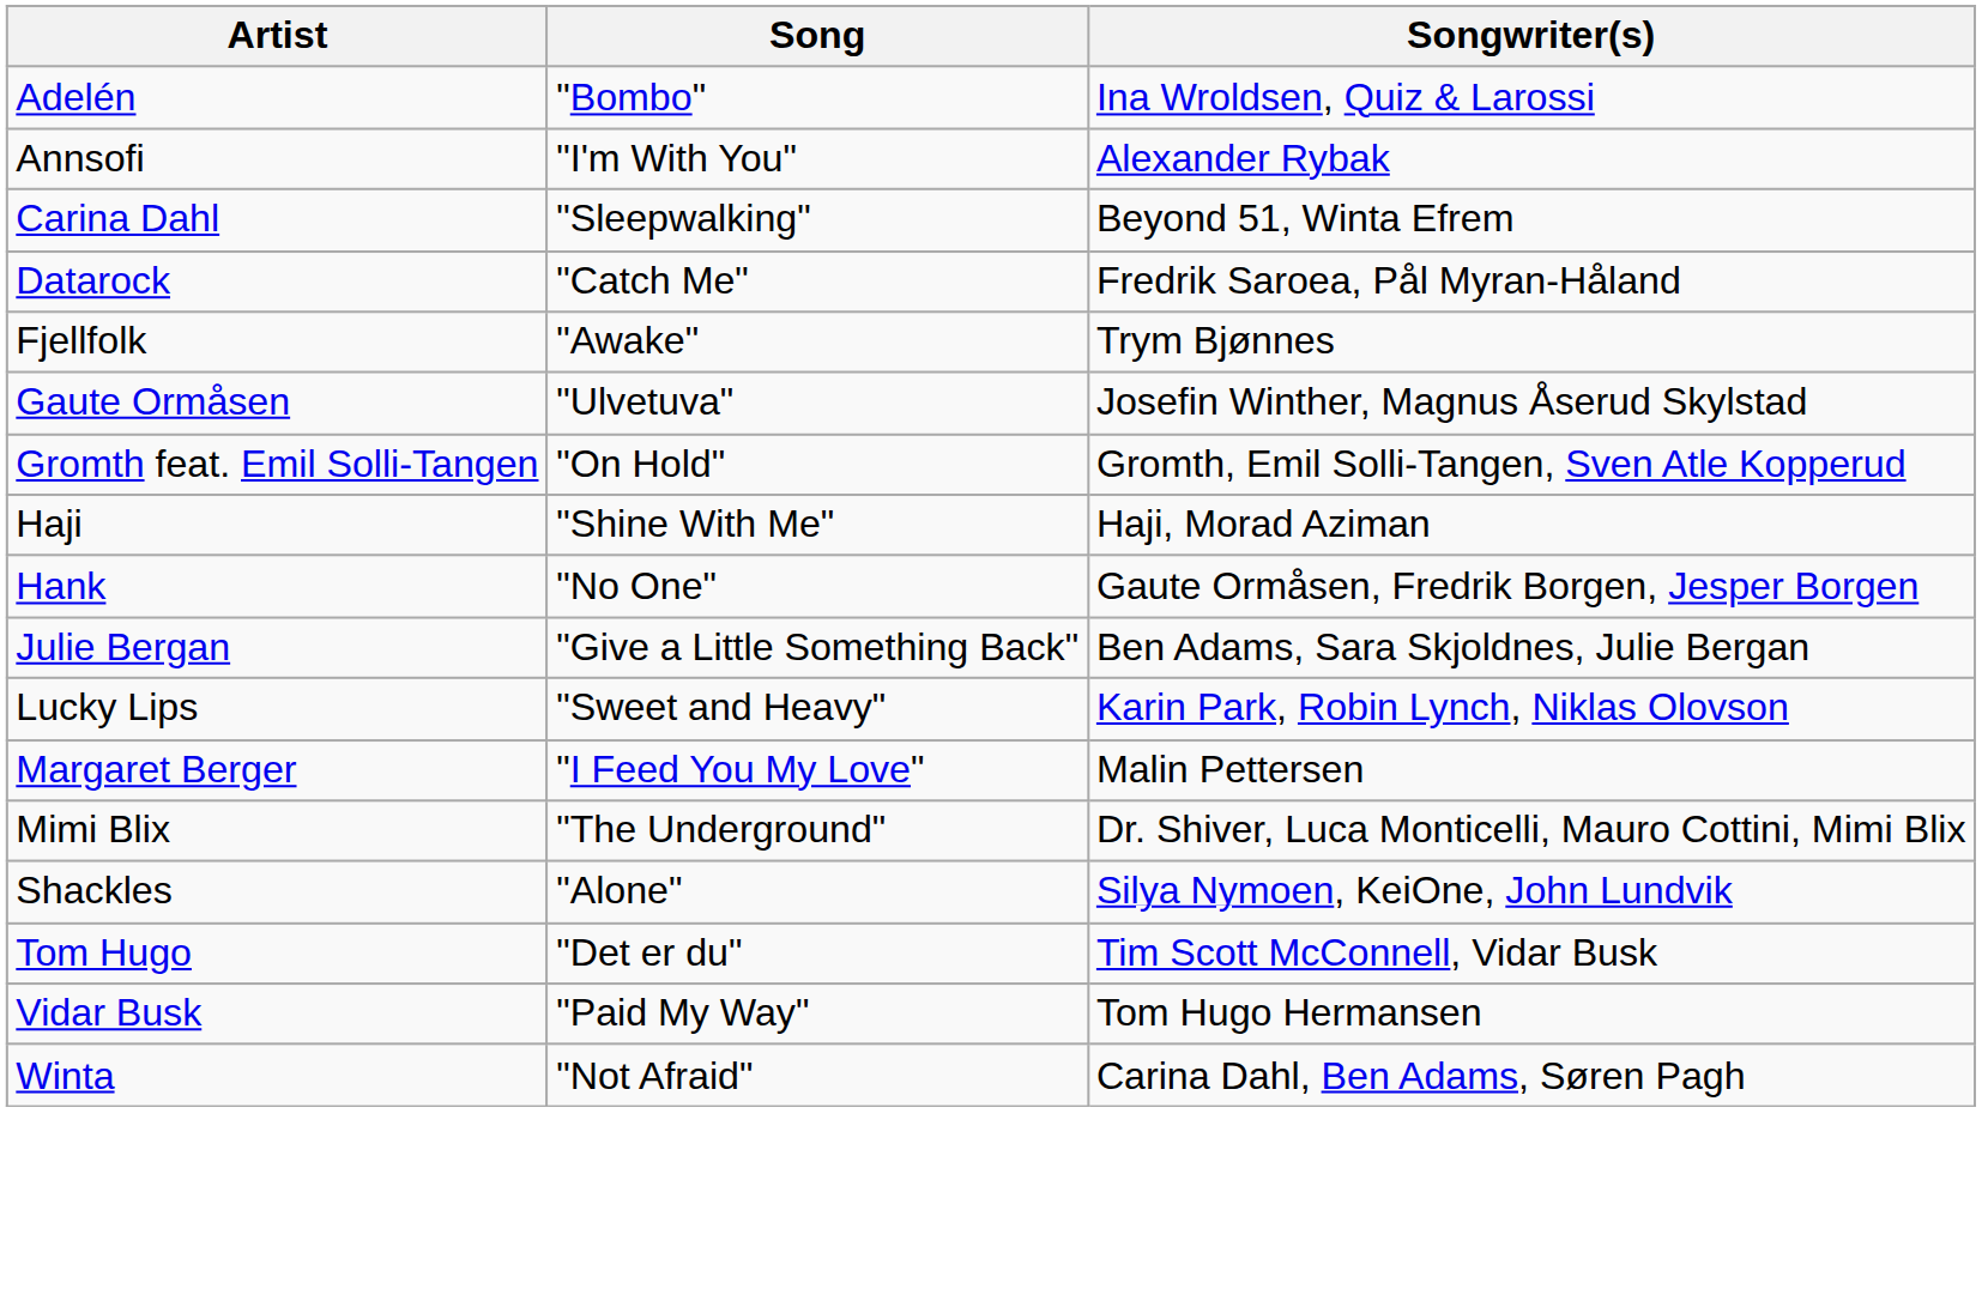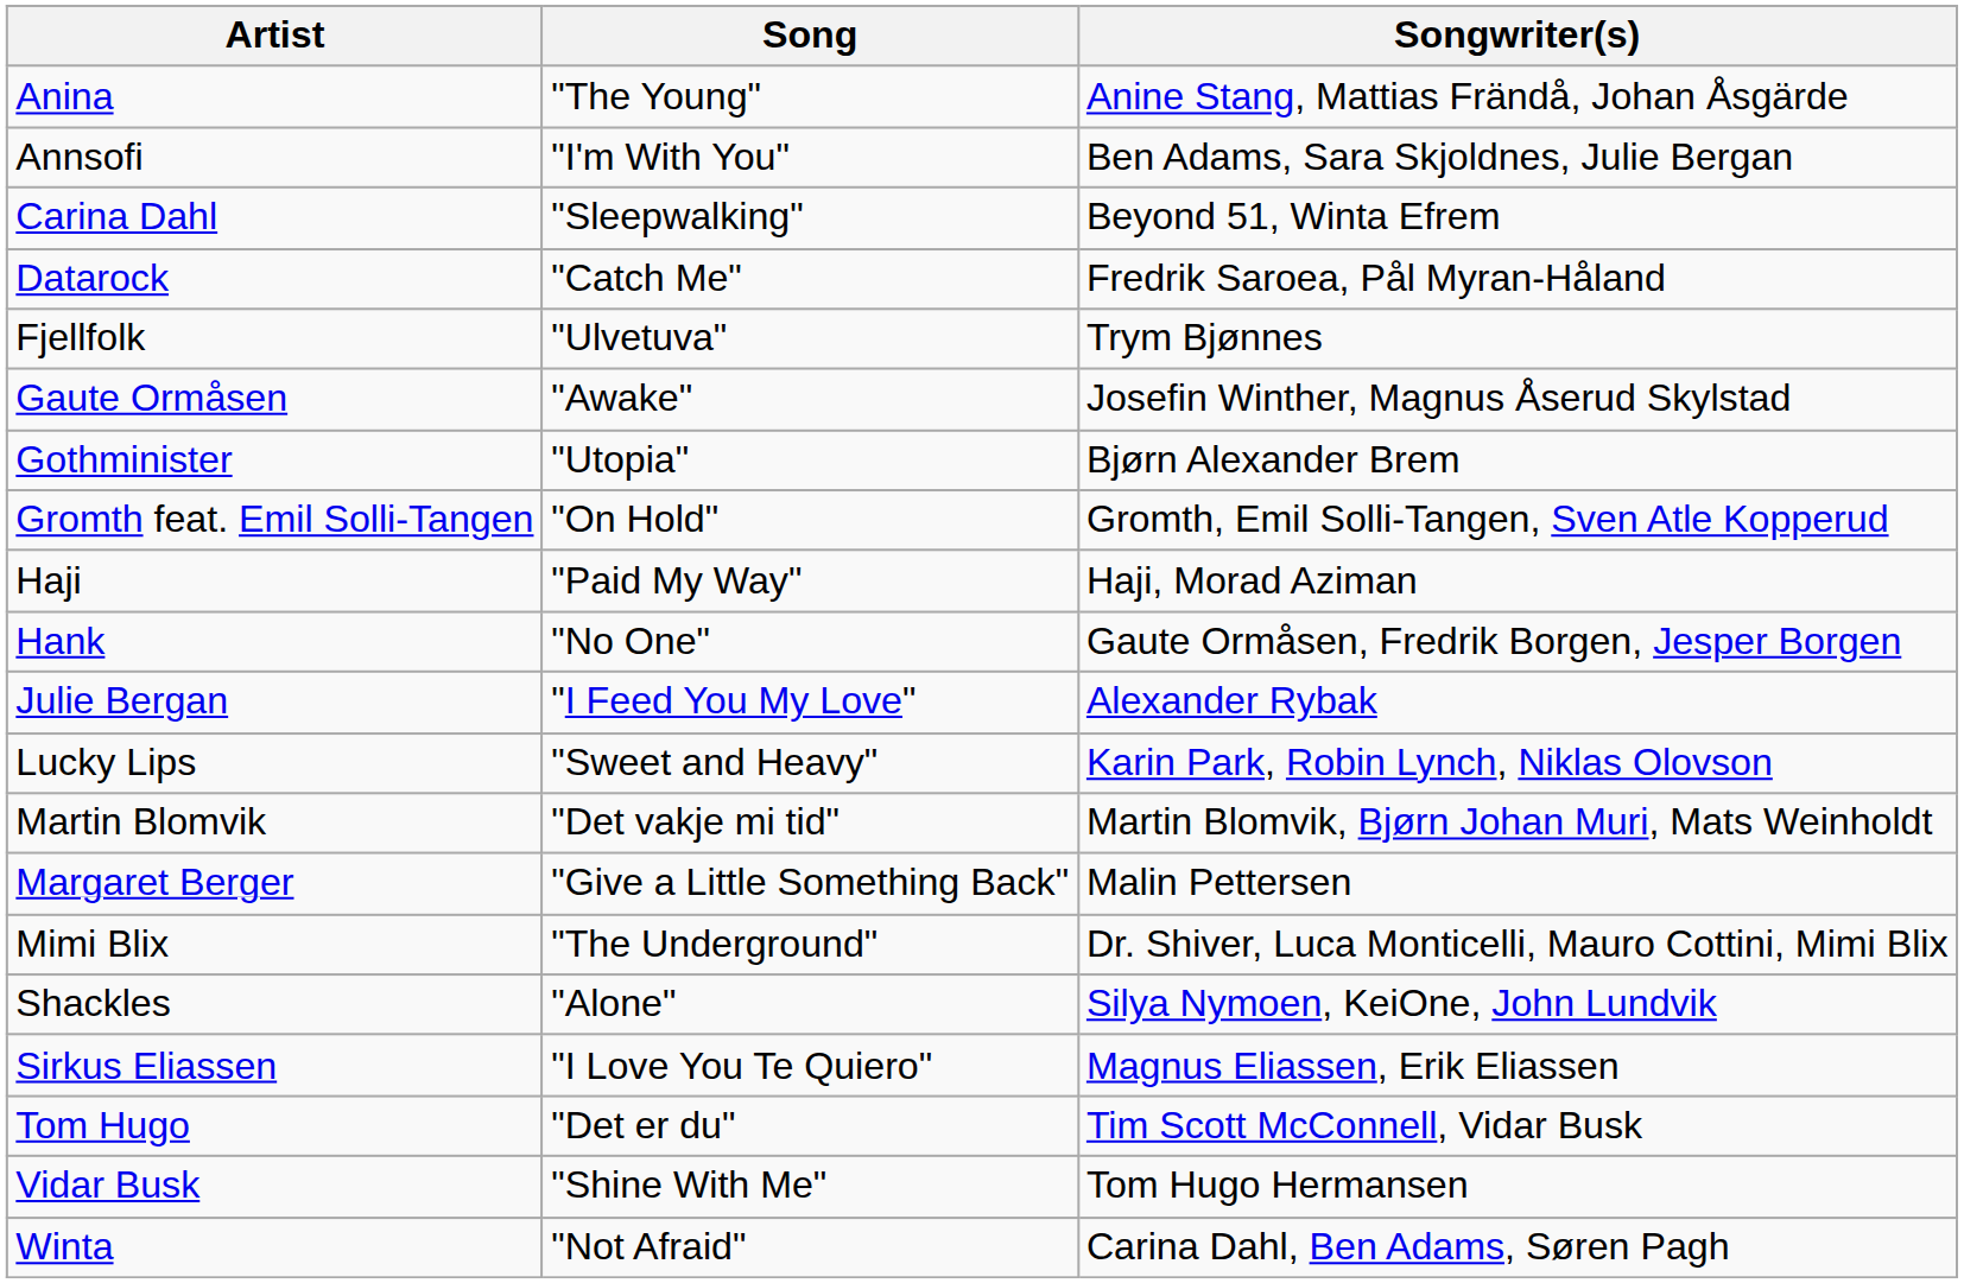 <table class="sortable wikitable" style="margin: 1em auto 1em auto; text-align:left">
 <tr>
 <th>Artist</th>
 <th>Song</th>
 <th>Songwriter(s)</th>
 </tr>
 <tr>
-<td><a href='#'>Adelén</a></td>
-<td>"<a href='#'>Bombo</a>"</td>
-<td><a href='#'>Ina Wroldsen</a>, <a href='#'>Quiz & Larossi</a></td>
+<td><a href='#'>Anina</a></td>
+<td>"The Young"</td>
+<td><a href='#'>Anine Stang</a>, Mattias Frändå, Johan Åsgärde</td>
 </tr>
 <tr>
 <td>Annsofi</td>
 <td>"I'm With You"</td>
-<td><a href='#'>Alexander Rybak</a></td>
+<td>Ben Adams, Sara Skjoldnes, Julie Bergan</td>
 </tr>
 <tr>
 <td><a href='#'>Carina Dahl</a></td>
 <td>"Sleepwalking"</td>
 <td>Beyond 51, Winta Efrem</td>
 </tr>
 <tr>
 <td><a href='#'>Datarock</a></td>
 <td>"Catch Me"</td>
 <td>Fredrik Saroea, Pål Myran-Håland</td>
 </tr>
 <tr>
 <td>Fjellfolk</td>
-<td>"Awake"</td>
+<td>"Ulvetuva"</td>
 <td>Trym Bjønnes</td>
 </tr>
 <tr>
 <td><a href='#'>Gaute Ormåsen</a></td>
-<td>"Ulvetuva"</td>
+<td>"Awake"</td>
 <td>Josefin Winther, Magnus Åserud Skylstad</td>
+</tr>
+<tr>
+<td><a href='#'>Gothminister</a></td>
+<td>"Utopia"</td>
+<td>Bjørn Alexander Brem</td>
 </tr>
 <tr>
 <td><a href='#'>Gromth</a> feat. <a href='#'>Emil Solli-Tangen</a></td>
 <td>"On Hold"</td>
 <td>Gromth, Emil Solli-Tangen, <a href='#'>Sven Atle Kopperud</a></td>
 </tr>
 <tr>
 <td>Haji</td>
-<td>"Shine With Me"</td>
+<td>"Paid My Way"</td>
 <td>Haji, Morad Aziman</td>
 </tr>
 <tr>
 <td><a href='#'>Hank</a></td>
 <td>"No One"</td>
 <td>Gaute Ormåsen, Fredrik Borgen, <a href='#'>Jesper Borgen</a></td>
 </tr>
 <tr>
 <td><a href='#'>Julie Bergan</a></td>
-<td>"Give a Little Something Back"</td>
-<td>Ben Adams, Sara Skjoldnes, Julie Bergan</td>
+<td>"<a href='#'>I Feed You My Love</a>"</td>
+<td><a href='#'>Alexander Rybak</a></td>
 </tr>
 <tr>
 <td>Lucky Lips</td>
 <td>"Sweet and Heavy"</td>
 <td><a href='#'>Karin Park</a>, <a href='#'>Robin Lynch</a>, <a href='#'>Niklas Olovson</a></td>
 </tr>
 <tr>
+<td>Martin Blomvik</td>
+<td>"Det vakje mi tid"</td>
+<td>Martin Blomvik, <a href='#'>Bjørn Johan Muri</a>, Mats Weinholdt</td>
+</tr>
+<tr>
 <td><a href='#'>Margaret Berger</a></td>
-<td>"<a href='#'>I Feed You My Love</a>"</td>
+<td>"Give a Little Something Back"</td>
 <td>Malin Pettersen</td>
 </tr>
 <tr>
 <td>Mimi Blix</td>
 <td>"The Underground"</td>
 <td>Dr. Shiver, Luca Monticelli, Mauro Cottini, Mimi Blix</td>
 </tr>
 <tr>
 <td>Shackles</td>
 <td>"Alone"</td>
 <td><a href='#'>Silya Nymoen</a>, KeiOne, <a href='#'>John Lundvik</a></td>
 </tr>
 <tr>
+<td><a href='#'>Sirkus Eliassen</a></td>
+<td>"I Love You Te Quiero"</td>
+<td><a href='#'>Magnus Eliassen</a>, Erik Eliassen</td>
+</tr>
+<tr>
 <td><a href='#'>Tom Hugo</a></td>
 <td>"Det er du"</td>
 <td><a href='#'>Tim Scott McConnell</a>, Vidar Busk</td>
 </tr>
 <tr>
 <td><a href='#'>Vidar Busk</a></td>
-<td>"Paid My Way"</td>
+<td>"Shine With Me"</td>
 <td>Tom Hugo Hermansen</td>
 </tr>
 <tr>
 <td><a href='#'>Winta</a></td>
 <td>"Not Afraid"</td>
 <td>Carina Dahl, <a href='#'>Ben Adams</a>, Søren Pagh</td>
 </tr>
 </table>
